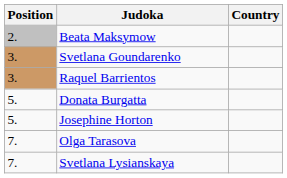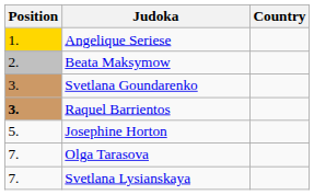 <table class=wikitable>
 <tr>
 <th width=10>Position</th>
 <th width=200>Judoka</th>
 <th width=10>Country</th>
+</tr>
+<tr>
+<td bgcolor=gold>1.</td>
+<td><a href='#'>Angelique Seriese</a></td>
+<td></td>
 </tr>
 <tr>
 <td bgcolor="silver">2.</td>
 <td><a href='#'>Beata Maksymow</a></td>
 <td></td>
 </tr>
 <tr>
 <td bgcolor="CC9966">3.</td>
 <td><a href='#'>Svetlana Goundarenko</a></td>
 <td></td>
 </tr>
 <tr>
-<td bgcolor="CC9966">3.</td>
+<td bgcolor="CC9966"><strong>3.</strong></td>
 <td><a href='#'>Raquel Barrientos</a></td>
-<td></td>
-</tr>
-<tr>
-<td>5.</td>
-<td><a href='#'>Donata Burgatta</a></td>
 <td></td>
 </tr>
 <tr>
 <td>5.</td>
 <td><a href='#'>Josephine Horton</a></td>
 <td></td>
 </tr>
 <tr>
 <td>7.</td>
 <td><a href='#'>Olga Tarasova</a></td>
 <td></td>
 </tr>
 <tr>
 <td>7.</td>
 <td><a href='#'>Svetlana Lysianskaya</a></td>
 <td></td>
 </tr>
 </table>
